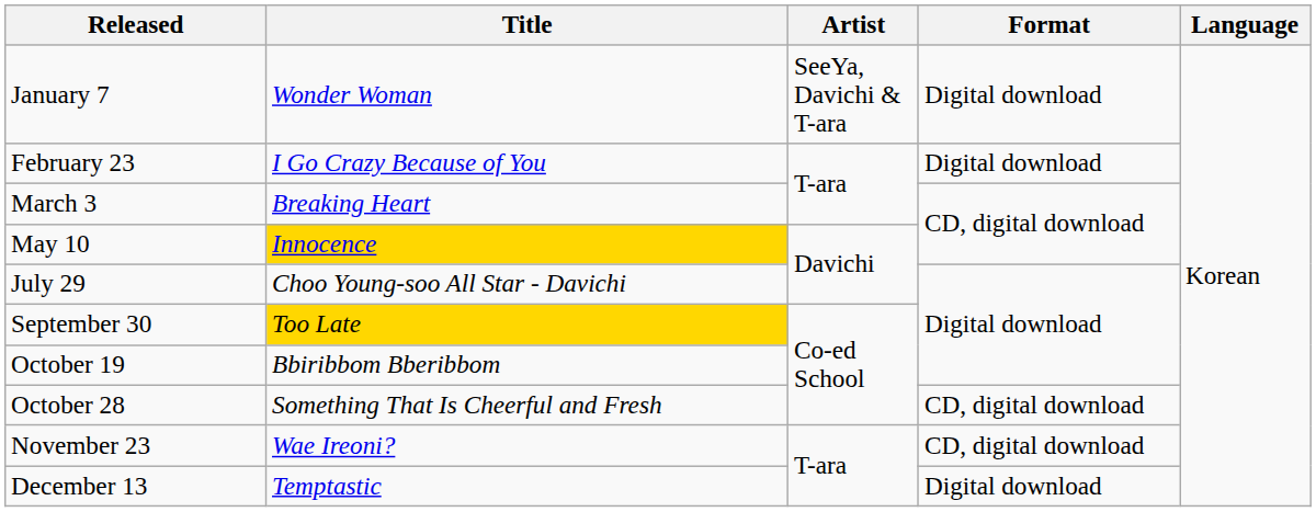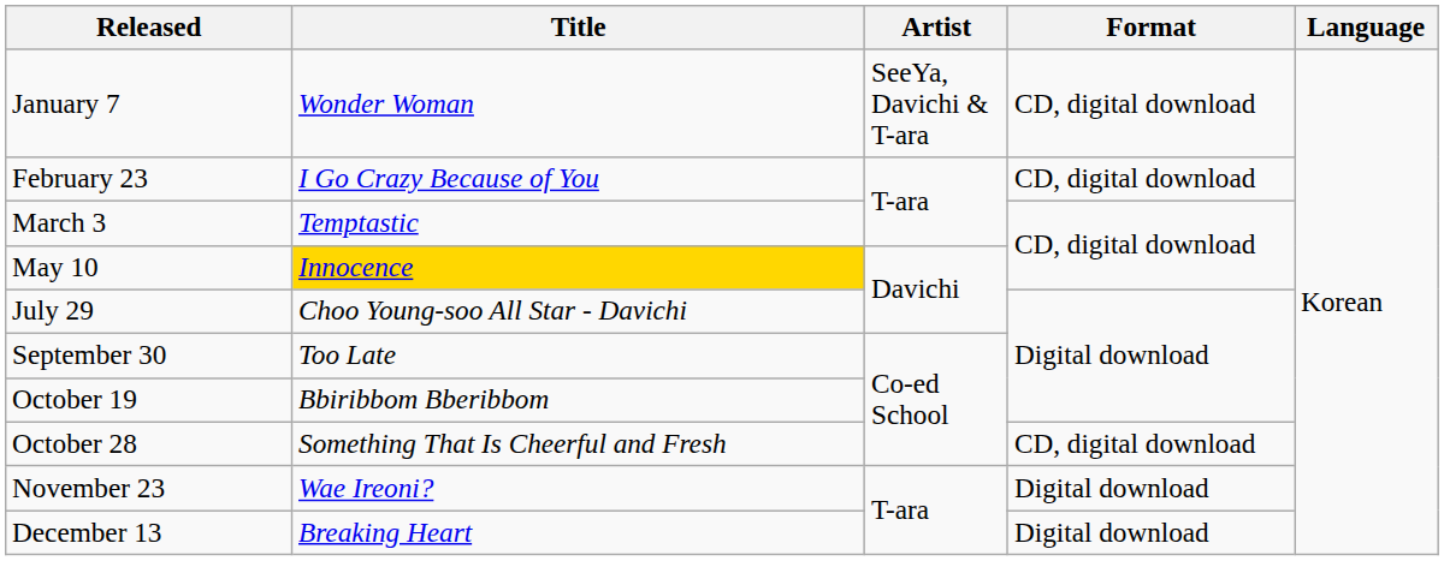 <table class="wikitable sortable" align="left center" style="width:65%;">
 <tr>
 <th style="width:20%;">Released</th>
 <th style="width:40%;">Title</th>
 <th style="width:10%;">Artist</th>
 <th style="width:20%;">Format</th>
 <th style="width:10%;">Language</th>
 </tr>
 <tr>
 <td>January 7</td>
 <td><em><a href='#'>Wonder Woman</a></em></td>
 <td>SeeYa, Davichi & T-ara</td>
-<td>Digital download</td>
+<td>CD, digital download</td>
 <td rowspan="10">Korean</td>
 </tr>
 <tr>
 <td>February 23</td>
 <td><em><a href='#'>I Go Crazy Because of You</a></em></td>
 <td rowspan="2">T-ara</td>
-<td>Digital download</td>
+<td>CD, digital download</td>
 </tr>
 <tr>
 <td>March 3</td>
-<td><em><a href='#'>Breaking Heart</a></em></td>
+<td><em><a href='#'>Temptastic</a></em></td>
 <td rowspan="2">CD, digital download</td>
 </tr>
 <tr>
 <td>May 10</td>
 <td style="background: gold;"><em><a href='#'>Innocence</a></em></td>
 <td rowspan="2">Davichi</td>
 </tr>
 <tr>
 <td>July 29</td>
 <td><em>Choo Young-soo All Star - Davichi</em></td>
 <td rowspan="3">Digital download</td>
 </tr>
 <tr>
 <td>September 30</td>
-<td style="background: gold;"><em>Too Late</em></td>
+<td><em>Too Late</em></td>
 <td rowspan="3">Co-ed School</td>
 </tr>
 <tr>
 <td>October 19</td>
 <td><em>Bbiribbom Bberibbom</em></td>
 </tr>
 <tr>
 <td>October 28</td>
 <td><em>Something That Is Cheerful and Fresh</em></td>
 <td>CD, digital download</td>
 </tr>
 <tr>
 <td>November 23</td>
 <td><em><a href='#'>Wae Ireoni?</a></em></td>
 <td rowspan="2">T-ara</td>
-<td>CD, digital download</td>
+<td>Digital download</td>
 </tr>
 <tr>
 <td>December 13</td>
-<td><em><a href='#'>Temptastic</a></em></td>
+<td><em><a href='#'>Breaking Heart</a></em></td>
 <td>Digital download</td>
 </tr>
 </table>
